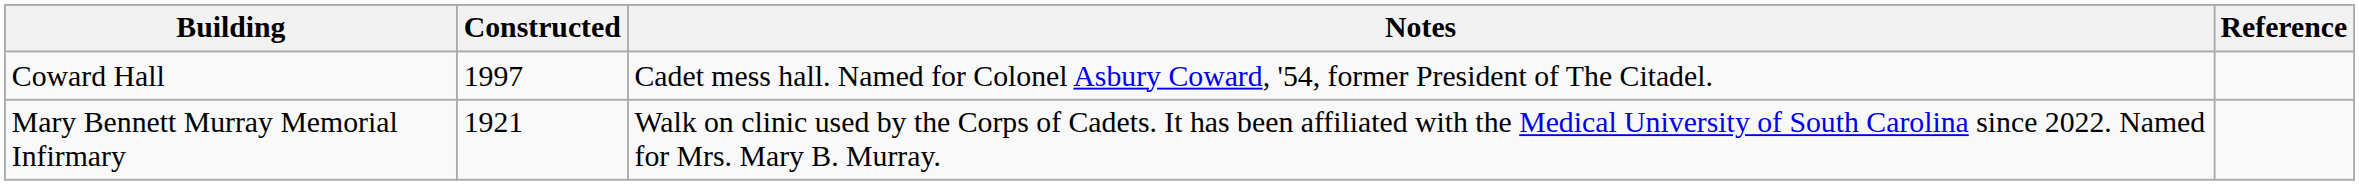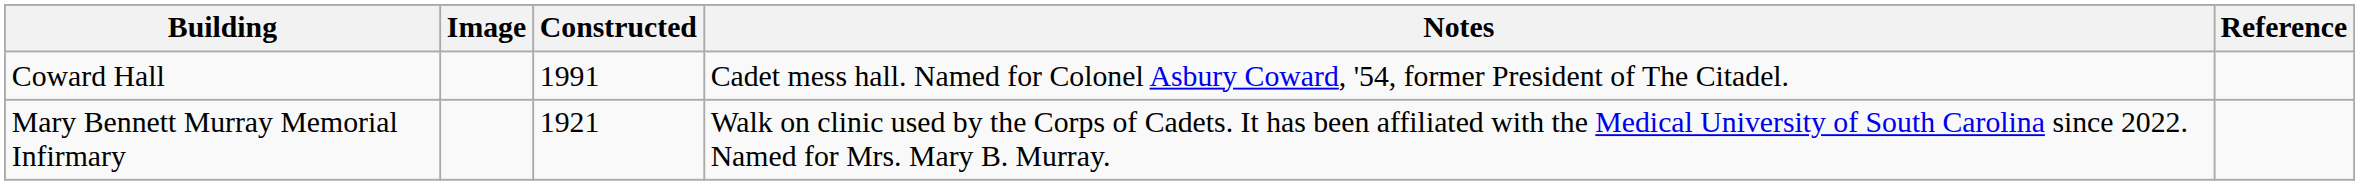 <table class="wikitable sortable" style="width:100%">
 <tr>
 <th style="width:*;">Building</th>
+<th style="width:*;" class="unsortable">Image</th>
 <th style="width:*;">Constructed</th>
 <th style="width:*;" class="unsortable">Notes</th>
 <th style="width:*;" class="unsortable">Reference</th>
 </tr>
 <tr valign="top">
 <td>Coward Hall</td>
-<td>1997</td>
+<td></td>
+<td>1991</td>
 <td>Cadet mess hall. Named for Colonel <a href='#'>Asbury Coward</a>, '54, former President of The Citadel.</td>
 <td></td>
 </tr>
 <tr valign="top">
 <td>Mary Bennett Murray Memorial Infirmary</td>
+<td></td>
 <td>1921</td>
 <td>Walk on clinic used by the Corps of Cadets. It has been affiliated with the <a href='#'>Medical University of South Carolina</a> since 2022. Named for Mrs. Mary B. Murray.</td>
 <td></td>
 </tr>
 </table>
